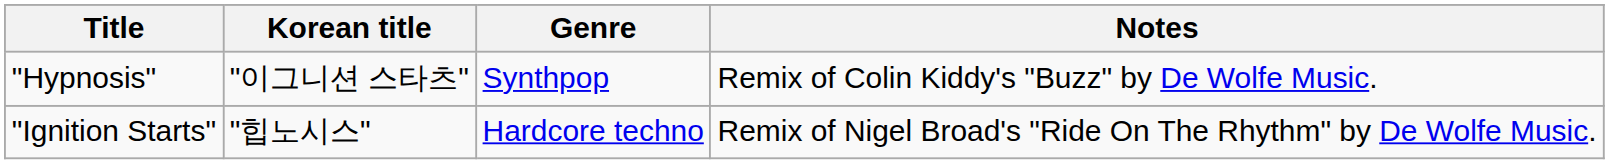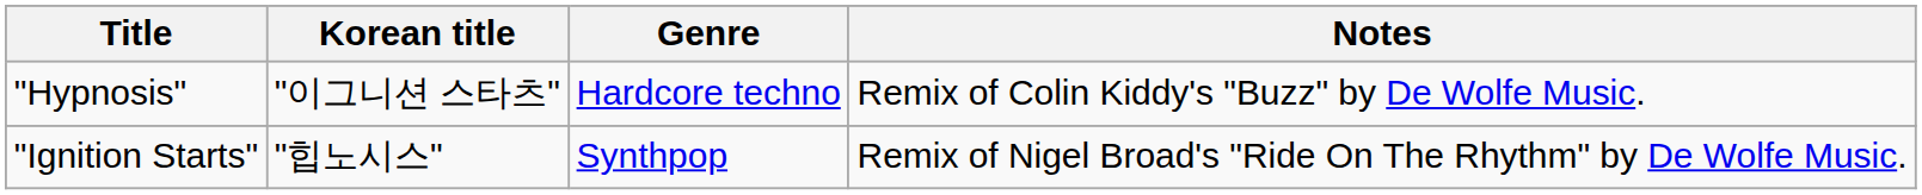 <table class="wikitable">
 <tr>
 <th>Title</th>
 <th>Korean title</th>
 <th>Genre</th>
 <th>Notes</th>
 </tr>
 <tr>
 <td>"Hypnosis"</td>
 <td>"이그니션 스타츠"</td>
-<td><a href='#'>Synthpop</a></td>
+<td><a href='#'>Hardcore techno</a></td>
 <td>Remix of Colin Kiddy's "Buzz" by <a href='#'>De Wolfe Music</a>.</td>
 </tr>
 <tr>
 <td>"Ignition Starts"</td>
 <td>"힙노시스"</td>
-<td><a href='#'>Hardcore techno</a></td>
+<td><a href='#'>Synthpop</a></td>
 <td>Remix of Nigel Broad's "Ride On The Rhythm" by <a href='#'>De Wolfe Music</a>.</td>
 </tr>
 </table>
